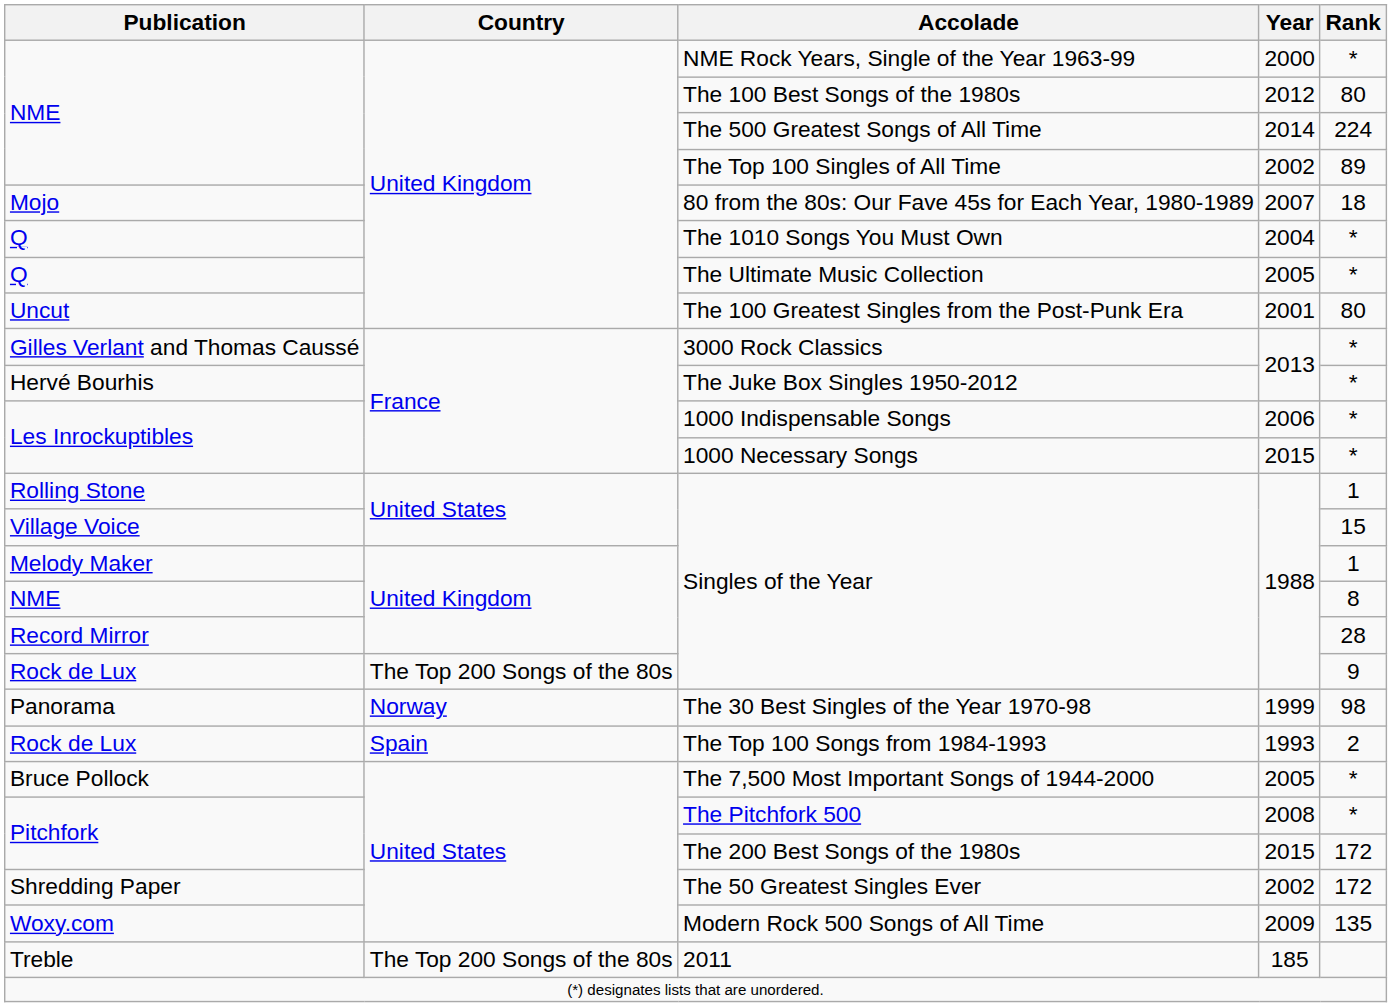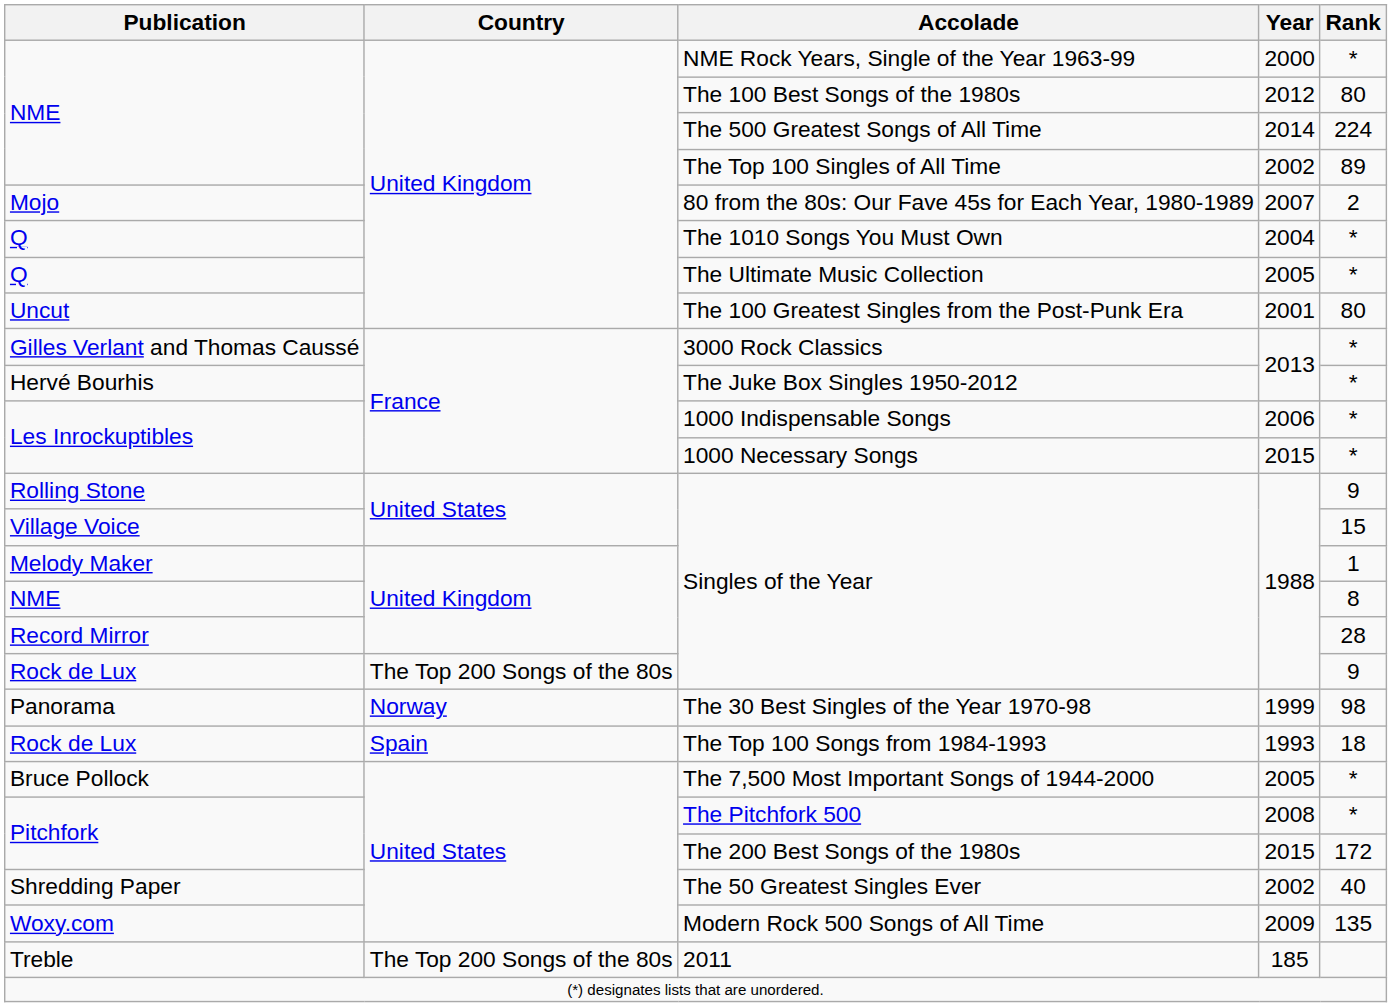 <table class="wikitable">
 <tr>
 <th>Publication</th>
 <th>Country</th>
 <th>Accolade</th>
 <th>Year</th>
 <th>Rank</th>
 </tr>
 <tr>
 <td rowspan="4"><a href='#'>NME</a></td>
 <td rowspan="8"><a href='#'>United Kingdom</a></td>
 <td>NME Rock Years, Single of the Year 1963-99</td>
 <td>2000</td>
 <td style="text-align:center;">*</td>
 </tr>
 <tr>
 <td>The 100 Best Songs of the 1980s</td>
 <td>2012</td>
 <td style="text-align:center;">80</td>
 </tr>
 <tr>
 <td>The 500 Greatest Songs of All Time</td>
 <td>2014</td>
 <td style="text-align:center;">224</td>
 </tr>
 <tr>
 <td>The Top 100 Singles of All Time</td>
 <td>2002</td>
 <td style="text-align:center;">89</td>
 </tr>
 <tr>
 <td><a href='#'>Mojo</a></td>
 <td>80 from the 80s: Our Fave 45s for Each Year, 1980-1989</td>
 <td>2007</td>
-<td style="text-align:center;">18</td>
+<td style="text-align:center;">2</td>
 </tr>
 <tr>
 <td><a href='#'>Q</a></td>
 <td>The 1010 Songs You Must Own</td>
 <td>2004</td>
 <td style="text-align:center;">*</td>
 </tr>
 <tr>
 <td><a href='#'>Q</a></td>
 <td>The Ultimate Music Collection</td>
 <td>2005</td>
 <td style="text-align:center;">*</td>
 </tr>
 <tr>
 <td><a href='#'>Uncut</a></td>
 <td>The 100 Greatest Singles from the Post-Punk Era</td>
 <td>2001</td>
 <td style="text-align:center;">80</td>
 </tr>
 <tr>
 <td><a href='#'>Gilles Verlant</a> and Thomas Caussé</td>
 <td rowspan="4"><a href='#'>France</a></td>
 <td>3000 Rock Classics</td>
 <td rowspan="2">2013</td>
 <td style="text-align:center;">*</td>
 </tr>
 <tr>
 <td>Hervé Bourhis</td>
 <td>The Juke Box Singles 1950-2012</td>
 <td style="text-align:center;">*</td>
 </tr>
 <tr>
 <td rowspan="2"><a href='#'>Les Inrockuptibles</a></td>
 <td>1000 Indispensable Songs</td>
 <td>2006</td>
 <td style="text-align:center;">*</td>
 </tr>
 <tr>
 <td>1000 Necessary Songs</td>
 <td>2015</td>
 <td style="text-align:center;">*</td>
 </tr>
 <tr>
 <td><a href='#'>Rolling Stone</a></td>
 <td rowspan="2"><a href='#'>United States</a></td>
 <td rowspan="6">Singles of the Year</td>
 <td rowspan="6">1988</td>
-<td style="text-align:center;">1</td>
+<td style="text-align:center;">9</td>
 </tr>
 <tr>
 <td><a href='#'>Village Voice</a></td>
 <td style="text-align:center;">15</td>
 </tr>
 <tr>
 <td><a href='#'>Melody Maker</a></td>
 <td rowspan="3"><a href='#'>United Kingdom</a></td>
 <td style="text-align:center;">1</td>
 </tr>
 <tr>
 <td><a href='#'>NME</a></td>
 <td style="text-align:center;">8</td>
 </tr>
 <tr>
 <td><a href='#'>Record Mirror</a></td>
 <td style="text-align:center;">28</td>
 </tr>
 <tr>
 <td><a href='#'>Rock de Lux</a></td>
 <td>The Top 200 Songs of the 80s</td>
 <td style="text-align:center;">9</td>
 </tr>
 <tr>
 <td>Panorama</td>
 <td><a href='#'>Norway</a></td>
 <td>The 30 Best Singles of the Year 1970-98</td>
 <td>1999</td>
 <td style="text-align:center;">98</td>
 </tr>
 <tr>
 <td><a href='#'>Rock de Lux</a></td>
 <td><a href='#'>Spain</a></td>
 <td>The Top 100 Songs from 1984-1993</td>
 <td>1993</td>
-<td style="text-align:center;">2</td>
+<td style="text-align:center;">18</td>
 </tr>
 <tr>
 <td>Bruce Pollock</td>
 <td rowspan="5"><a href='#'>United States</a></td>
 <td>The 7,500 Most Important Songs of 1944-2000</td>
 <td>2005</td>
 <td style="text-align:center;">*</td>
 </tr>
 <tr>
 <td rowspan="2"><a href='#'>Pitchfork</a></td>
 <td><a href='#'>The Pitchfork 500</a></td>
 <td>2008</td>
 <td style="text-align:center;">*</td>
 </tr>
 <tr>
 <td>The 200 Best Songs of the 1980s</td>
 <td>2015</td>
 <td style="text-align:center;">172</td>
 </tr>
 <tr>
 <td>Shredding Paper</td>
 <td>The 50 Greatest Singles Ever</td>
 <td>2002</td>
-<td style="text-align:center;">172</td>
+<td style="text-align:center;">40</td>
 </tr>
 <tr>
 <td><a href='#'>Woxy.com</a></td>
 <td>Modern Rock 500 Songs of All Time</td>
 <td>2009</td>
 <td style="text-align:center;">135</td>
 </tr>
 <tr>
 <td>Treble</td>
 <td>The Top 200 Songs of the 80s</td>
 <td>2011</td>
 <td style="text-align:center;">185</td>
 </tr>
 <tr>
 <td colspan="7" style="text-align:center; font-size:8pt;">(*) designates lists that are unordered.</td>
 </tr>
 </table>
